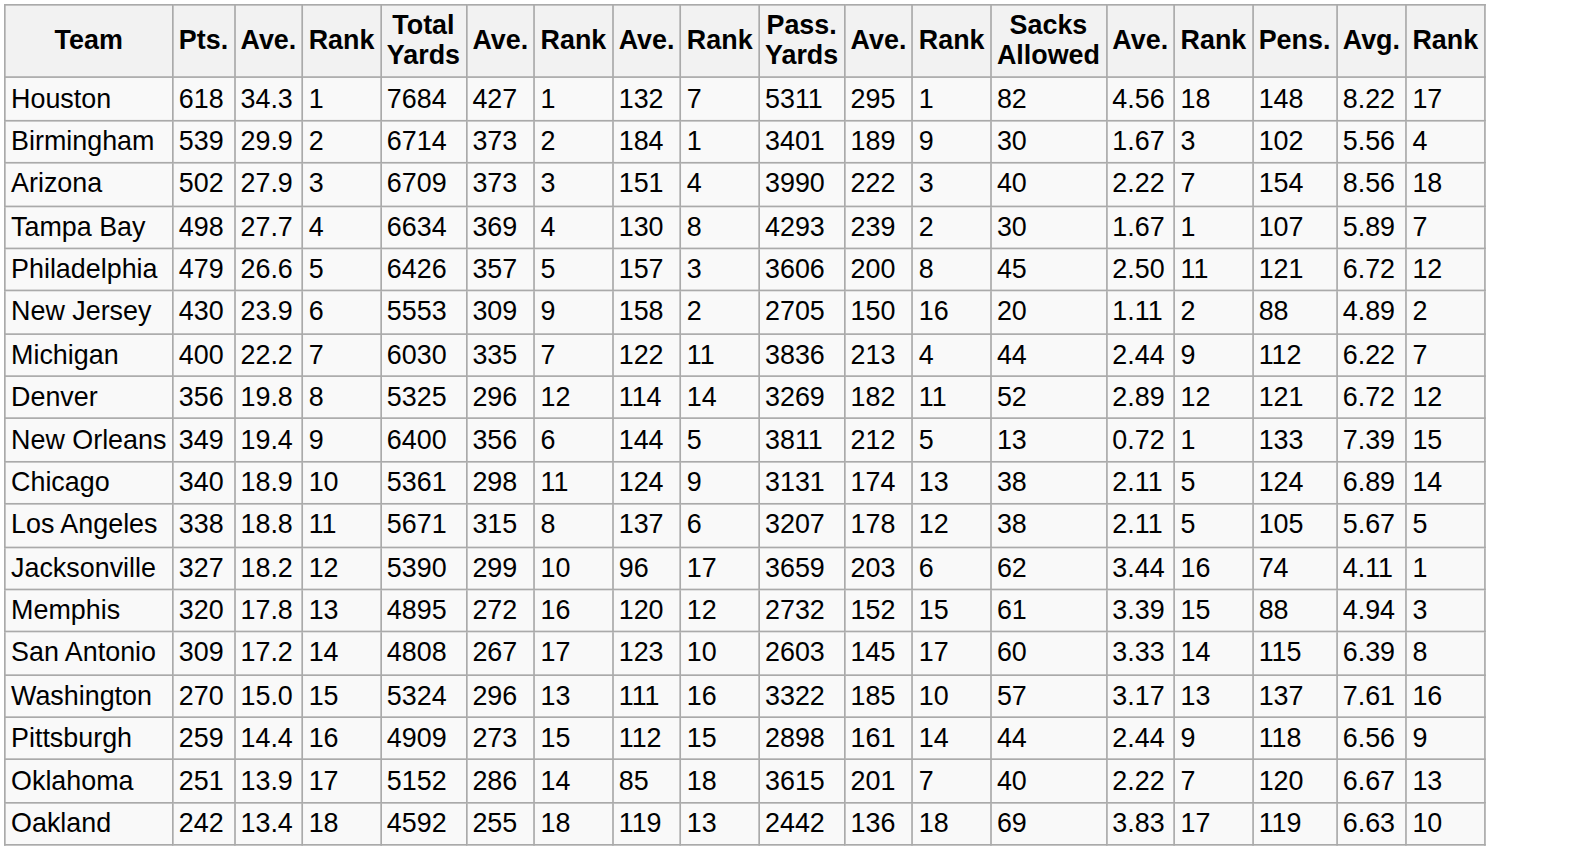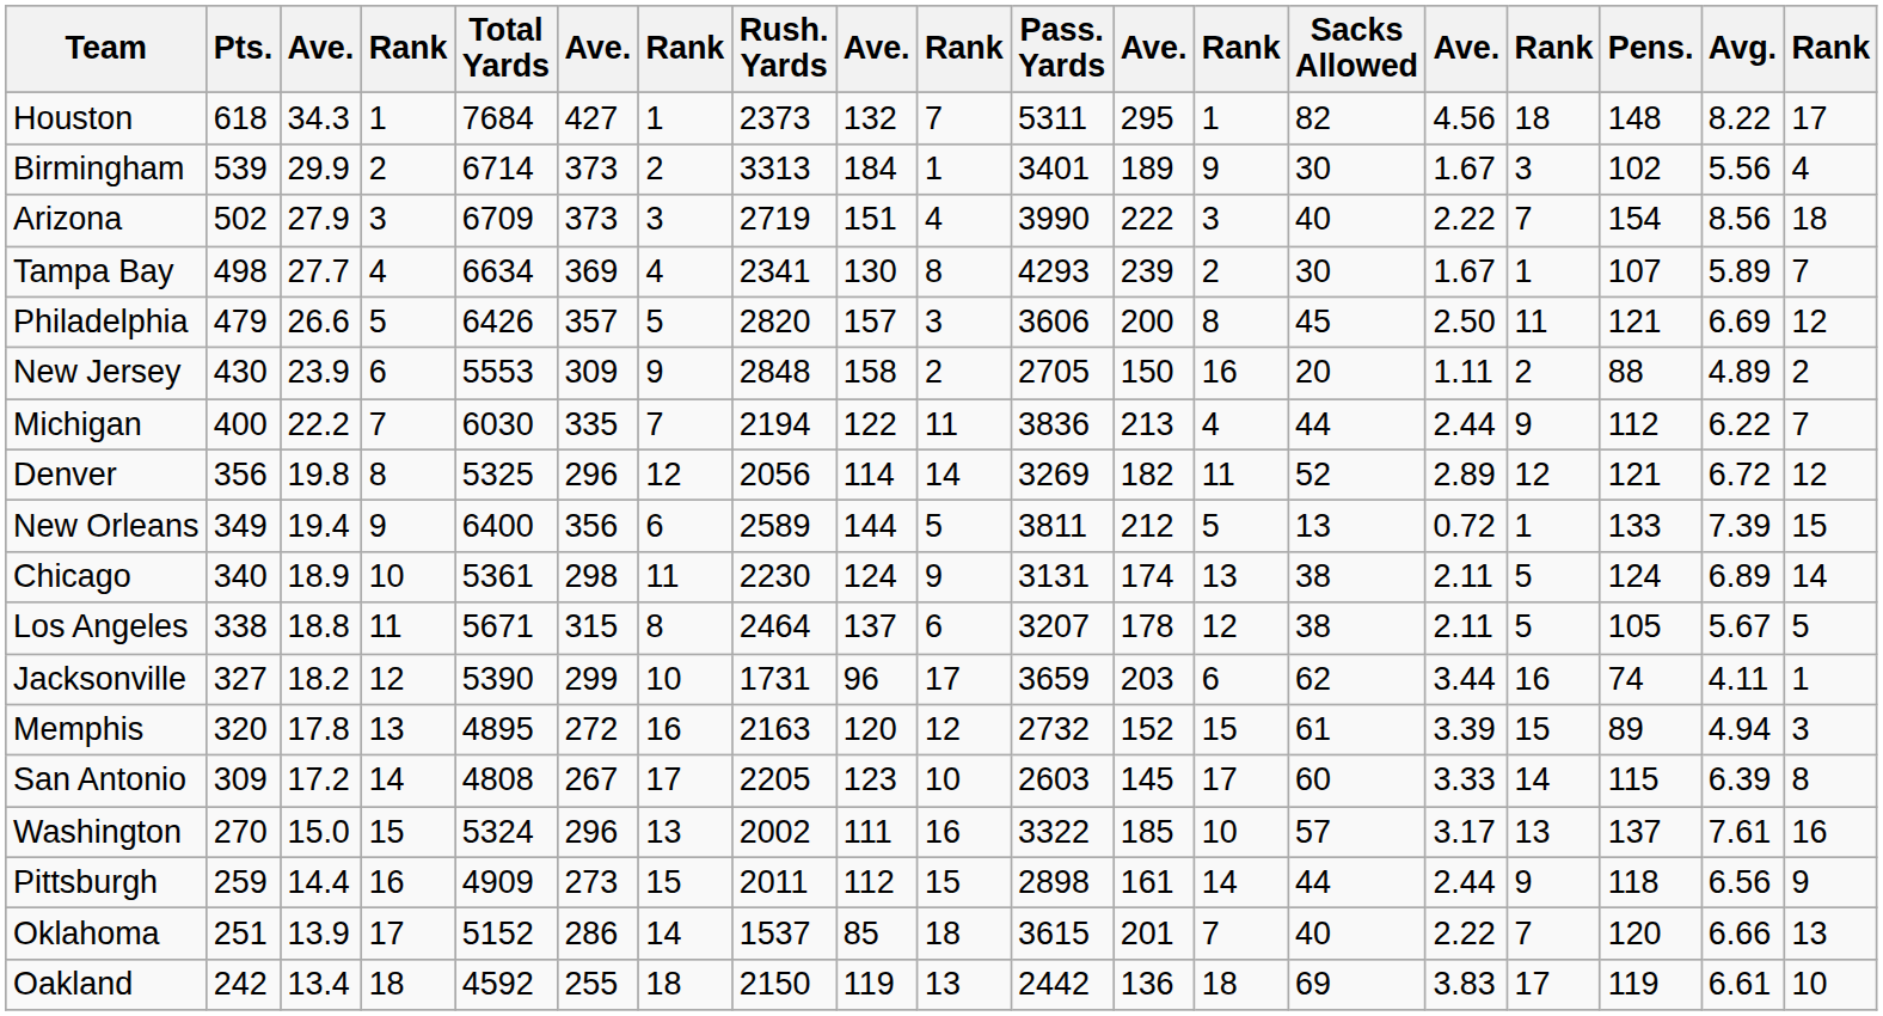 <table class="wikitable sortable">
 <tr>
 <th>Team</th>
 <th>Pts.</th>
 <th>Ave.</th>
 <th>Rank</th>
 <th>Total<br>Yards</th>
 <th>Ave.</th>
 <th>Rank</th>
+<th>Rush.<br>Yards</th>
 <th>Ave.</th>
 <th>Rank</th>
 <th>Pass.<br>Yards</th>
 <th>Ave.</th>
 <th>Rank</th>
 <th>Sacks<br>Allowed</th>
 <th>Ave.</th>
 <th>Rank</th>
 <th>Pens.</th>
 <th>Avg.</th>
 <th>Rank</th>
 </tr>
 <tr>
 <td>Houston</td>
 <td>618</td>
 <td>34.3</td>
 <td>1</td>
 <td>7684</td>
 <td>427</td>
 <td>1</td>
+<td>2373</td>
 <td>132</td>
 <td>7</td>
 <td>5311</td>
 <td>295</td>
 <td>1</td>
 <td>82</td>
 <td>4.56</td>
 <td>18</td>
 <td>148</td>
 <td>8.22</td>
 <td>17</td>
 </tr>
 <tr>
 <td>Birmingham</td>
 <td>539</td>
 <td>29.9</td>
 <td>2</td>
 <td>6714</td>
 <td>373</td>
 <td>2</td>
+<td>3313</td>
 <td>184</td>
 <td>1</td>
 <td>3401</td>
 <td>189</td>
 <td>9</td>
 <td>30</td>
 <td>1.67</td>
 <td>3</td>
 <td>102</td>
 <td>5.56</td>
 <td>4</td>
 </tr>
 <tr>
 <td>Arizona</td>
 <td>502</td>
 <td>27.9</td>
 <td>3</td>
 <td>6709</td>
 <td>373</td>
 <td>3</td>
+<td>2719</td>
 <td>151</td>
 <td>4</td>
 <td>3990</td>
 <td>222</td>
 <td>3</td>
 <td>40</td>
 <td>2.22</td>
 <td>7</td>
 <td>154</td>
 <td>8.56</td>
 <td>18</td>
 </tr>
 <tr>
 <td>Tampa Bay</td>
 <td>498</td>
 <td>27.7</td>
 <td>4</td>
 <td>6634</td>
 <td>369</td>
 <td>4</td>
+<td>2341</td>
 <td>130</td>
 <td>8</td>
 <td>4293</td>
 <td>239</td>
 <td>2</td>
 <td>30</td>
 <td>1.67</td>
 <td>1</td>
 <td>107</td>
 <td>5.89</td>
 <td>7</td>
 </tr>
 <tr>
 <td>Philadelphia</td>
 <td>479</td>
 <td>26.6</td>
 <td>5</td>
 <td>6426</td>
 <td>357</td>
 <td>5</td>
+<td>2820</td>
 <td>157</td>
 <td>3</td>
 <td>3606</td>
 <td>200</td>
 <td>8</td>
 <td>45</td>
 <td>2.50</td>
 <td>11</td>
 <td>121</td>
-<td>6.72</td>
+<td>6.69</td>
 <td>12</td>
 </tr>
 <tr>
 <td>New Jersey</td>
 <td>430</td>
 <td>23.9</td>
 <td>6</td>
 <td>5553</td>
 <td>309</td>
 <td>9</td>
+<td>2848</td>
 <td>158</td>
 <td>2</td>
 <td>2705</td>
 <td>150</td>
 <td>16</td>
 <td>20</td>
 <td>1.11</td>
 <td>2</td>
 <td>88</td>
 <td>4.89</td>
 <td>2</td>
 </tr>
 <tr>
 <td>Michigan</td>
 <td>400</td>
 <td>22.2</td>
 <td>7</td>
 <td>6030</td>
 <td>335</td>
 <td>7</td>
+<td>2194</td>
 <td>122</td>
 <td>11</td>
 <td>3836</td>
 <td>213</td>
 <td>4</td>
 <td>44</td>
 <td>2.44</td>
 <td>9</td>
 <td>112</td>
 <td>6.22</td>
 <td>7</td>
 </tr>
 <tr>
 <td>Denver</td>
 <td>356</td>
 <td>19.8</td>
 <td>8</td>
 <td>5325</td>
 <td>296</td>
 <td>12</td>
+<td>2056</td>
 <td>114</td>
 <td>14</td>
 <td>3269</td>
 <td>182</td>
 <td>11</td>
 <td>52</td>
 <td>2.89</td>
 <td>12</td>
 <td>121</td>
 <td>6.72</td>
 <td>12</td>
 </tr>
 <tr>
 <td>New Orleans</td>
 <td>349</td>
 <td>19.4</td>
 <td>9</td>
 <td>6400</td>
 <td>356</td>
 <td>6</td>
+<td>2589</td>
 <td>144</td>
 <td>5</td>
 <td>3811</td>
 <td>212</td>
 <td>5</td>
 <td>13</td>
 <td>0.72</td>
 <td>1</td>
 <td>133</td>
 <td>7.39</td>
 <td>15</td>
 </tr>
 <tr>
 <td>Chicago</td>
 <td>340</td>
 <td>18.9</td>
 <td>10</td>
 <td>5361</td>
 <td>298</td>
 <td>11</td>
+<td>2230</td>
 <td>124</td>
 <td>9</td>
 <td>3131</td>
 <td>174</td>
 <td>13</td>
 <td>38</td>
 <td>2.11</td>
 <td>5</td>
 <td>124</td>
 <td>6.89</td>
 <td>14</td>
 </tr>
 <tr>
 <td>Los Angeles</td>
 <td>338</td>
 <td>18.8</td>
 <td>11</td>
 <td>5671</td>
 <td>315</td>
 <td>8</td>
+<td>2464</td>
 <td>137</td>
 <td>6</td>
 <td>3207</td>
 <td>178</td>
 <td>12</td>
 <td>38</td>
 <td>2.11</td>
 <td>5</td>
 <td>105</td>
 <td>5.67</td>
 <td>5</td>
 </tr>
 <tr>
 <td>Jacksonville</td>
 <td>327</td>
 <td>18.2</td>
 <td>12</td>
 <td>5390</td>
 <td>299</td>
 <td>10</td>
+<td>1731</td>
 <td>96</td>
 <td>17</td>
 <td>3659</td>
 <td>203</td>
 <td>6</td>
 <td>62</td>
 <td>3.44</td>
 <td>16</td>
 <td>74</td>
 <td>4.11</td>
 <td>1</td>
 </tr>
 <tr>
 <td>Memphis</td>
 <td>320</td>
 <td>17.8</td>
 <td>13</td>
 <td>4895</td>
 <td>272</td>
 <td>16</td>
+<td>2163</td>
 <td>120</td>
 <td>12</td>
 <td>2732</td>
 <td>152</td>
 <td>15</td>
 <td>61</td>
 <td>3.39</td>
 <td>15</td>
-<td>88</td>
+<td>89</td>
 <td>4.94</td>
 <td>3</td>
 </tr>
 <tr>
 <td>San Antonio</td>
 <td>309</td>
 <td>17.2</td>
 <td>14</td>
 <td>4808</td>
 <td>267</td>
 <td>17</td>
+<td>2205</td>
 <td>123</td>
 <td>10</td>
 <td>2603</td>
 <td>145</td>
 <td>17</td>
 <td>60</td>
 <td>3.33</td>
 <td>14</td>
 <td>115</td>
 <td>6.39</td>
 <td>8</td>
 </tr>
 <tr>
 <td>Washington</td>
 <td>270</td>
 <td>15.0</td>
 <td>15</td>
 <td>5324</td>
 <td>296</td>
 <td>13</td>
+<td>2002</td>
 <td>111</td>
 <td>16</td>
 <td>3322</td>
 <td>185</td>
 <td>10</td>
 <td>57</td>
 <td>3.17</td>
 <td>13</td>
 <td>137</td>
 <td>7.61</td>
 <td>16</td>
 </tr>
 <tr>
 <td>Pittsburgh</td>
 <td>259</td>
 <td>14.4</td>
 <td>16</td>
 <td>4909</td>
 <td>273</td>
 <td>15</td>
+<td>2011</td>
 <td>112</td>
 <td>15</td>
 <td>2898</td>
 <td>161</td>
 <td>14</td>
 <td>44</td>
 <td>2.44</td>
 <td>9</td>
 <td>118</td>
 <td>6.56</td>
 <td>9</td>
 </tr>
 <tr>
 <td>Oklahoma</td>
 <td>251</td>
 <td>13.9</td>
 <td>17</td>
 <td>5152</td>
 <td>286</td>
 <td>14</td>
+<td>1537</td>
 <td>85</td>
 <td>18</td>
 <td>3615</td>
 <td>201</td>
 <td>7</td>
 <td>40</td>
 <td>2.22</td>
 <td>7</td>
 <td>120</td>
-<td>6.67</td>
+<td>6.66</td>
 <td>13</td>
 </tr>
 <tr>
 <td>Oakland</td>
 <td>242</td>
 <td>13.4</td>
 <td>18</td>
 <td>4592</td>
 <td>255</td>
 <td>18</td>
+<td>2150</td>
 <td>119</td>
 <td>13</td>
 <td>2442</td>
 <td>136</td>
 <td>18</td>
 <td>69</td>
 <td>3.83</td>
 <td>17</td>
 <td>119</td>
-<td>6.63</td>
+<td>6.61</td>
 <td>10</td>
 </tr>
 </table>
